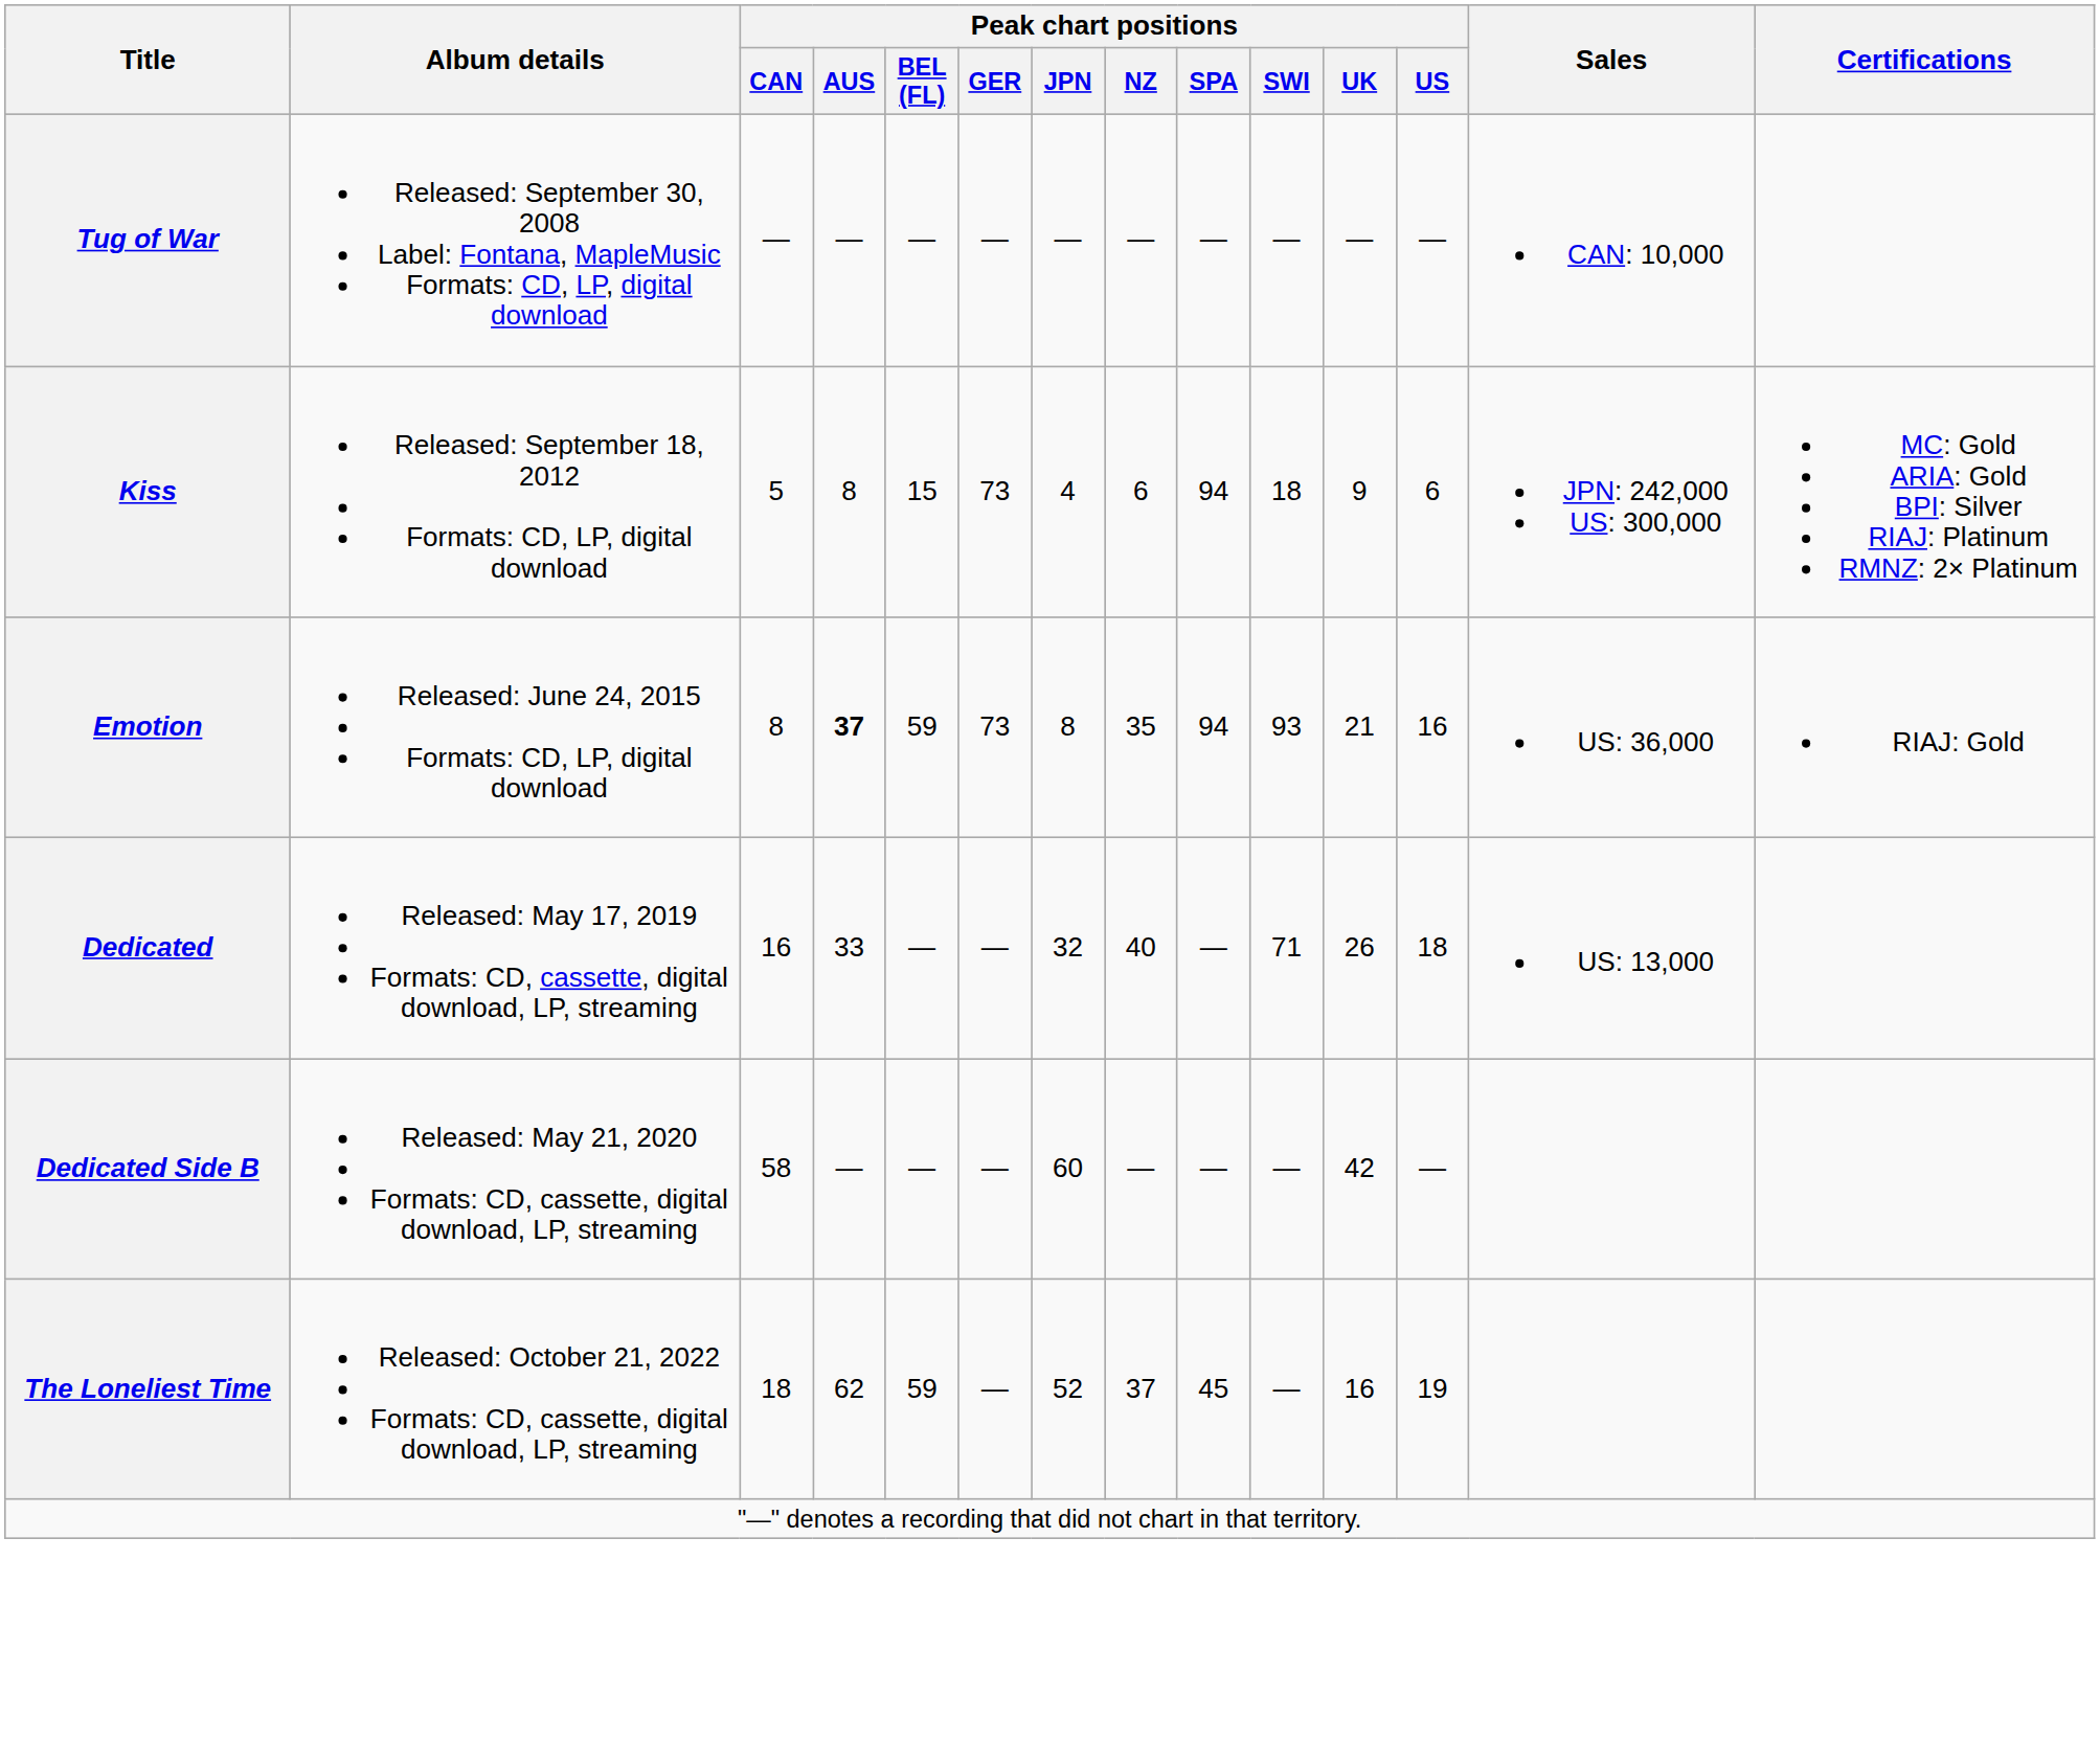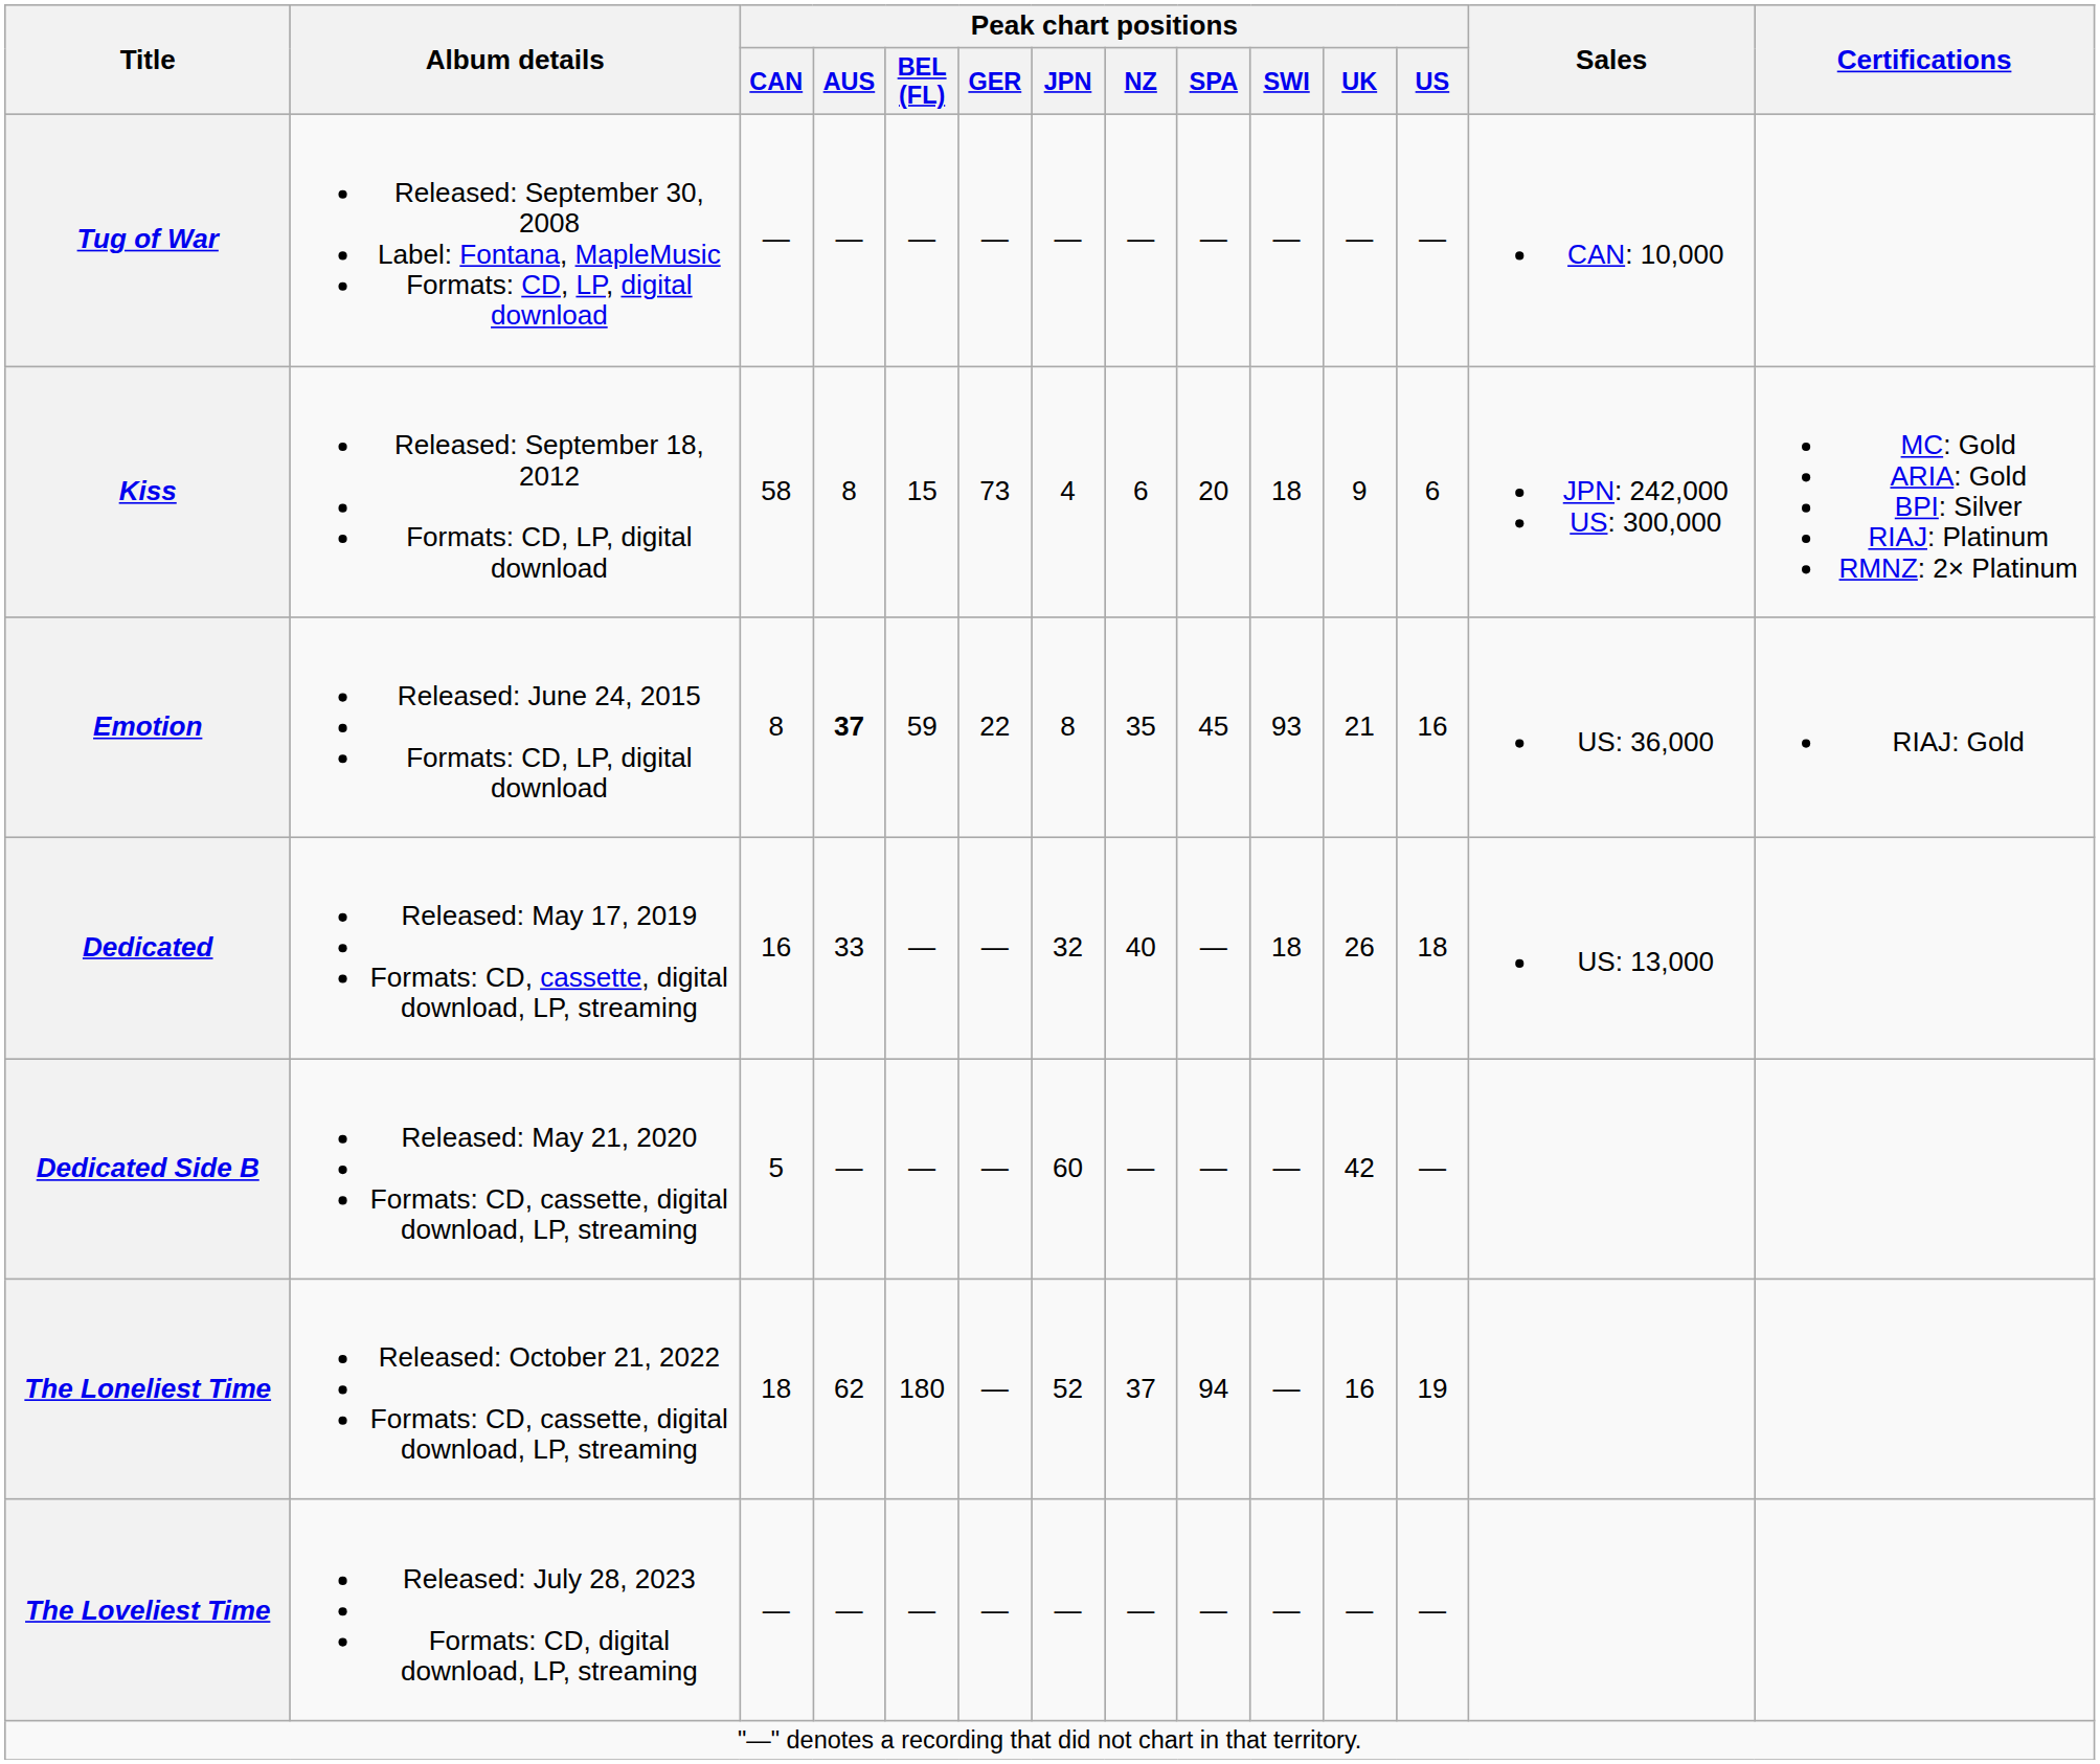 <table class="wikitable plainrowheaders" style="text-align:center;">
 <tr>
 <th scope="col" rowspan="2" style="width:10em;">Title</th>
 <th scope="col" rowspan="2" style="width:16em;">Album details</th>
 <th scope="col" colspan="10">Peak chart positions</th>
 <th scope="col" rowspan="2" style="width:10em;">Sales</th>
 <th scope="col" rowspan="2" style="width:12em;"><a href='#'>Certifications</a></th>
 </tr>
 <tr>
 <th scope="col" style="width:2.5em;font-size:90%;"><a href='#'>CAN</a><br></th>
 <th scope="col" style="width:2.5em;font-size:90%;"><a href='#'>AUS</a><br></th>
 <th scope="col" style="width:2.5em;font-size:90%;"><a href='#'>BEL<br>(FL)</a><br></th>
 <th scope="col" style="width:2.5em;font-size:90%;"><a href='#'>GER</a><br></th>
 <th scope="col" style="width:2.5em;font-size:90%;"><a href='#'>JPN</a><br></th>
 <th scope="col" style="width:2.5em;font-size:90%;"><a href='#'>NZ</a><br></th>
 <th scope="col" style="width:2.5em;font-size:90%;"><a href='#'>SPA</a><br></th>
 <th scope="col" style="width:2.5em;font-size:90%;"><a href='#'>SWI</a><br></th>
 <th scope="col" style="width:2.5em;font-size:90%;"><a href='#'>UK</a><br></th>
 <th scope="col" style="width:2.5em;font-size:90%;"><a href='#'>US</a><br></th>
 </tr>
 <tr>
 <th scope="row"><em><a href='#'>Tug of War</a></em></th>
 <td><br><ul><li>Released: September 30, 2008</li><li>Label: <a href='#'>Fontana</a>, <a href='#'>MapleMusic</a></li><li>Formats: <a href='#'>CD</a>, <a href='#'>LP</a>, <a href='#'>digital download</a></li></ul></td>
 <td>—</td>
 <td>—</td>
 <td>—</td>
 <td>—</td>
 <td>—</td>
 <td>—</td>
 <td>—</td>
 <td>—</td>
 <td>—</td>
 <td>—</td>
 <td><br><ul><li><a href='#'>CAN</a>: 10,000</li></ul></td>
 <td></td>
 </tr>
 <tr>
 <th scope="row"><em><a href='#'>Kiss</a></em></th>
 <td><br><ul><li>Released: September 18, 2012</li><li></li><li>Formats: CD, LP, digital download</li></ul></td>
-<td>5</td>
+<td>58</td>
 <td>8</td>
 <td>15</td>
 <td>73</td>
 <td>4</td>
 <td>6</td>
-<td>94</td>
+<td>20</td>
 <td>18</td>
 <td>9</td>
 <td>6</td>
 <td><br><ul><li><a href='#'>JPN</a>: 242,000</li><li><a href='#'>US</a>: 300,000</li></ul></td>
 <td><br><ul><li><a href='#'>MC</a>: Gold</li><li><a href='#'>ARIA</a>: Gold</li><li><a href='#'>BPI</a>: Silver</li><li><a href='#'>RIAJ</a>: Platinum</li><li><a href='#'>RMNZ</a>: 2× Platinum</li></ul></td>
 </tr>
 <tr>
 <th scope="row"><em><a href='#'>Emotion</a></em></th>
 <td><br><ul><li>Released: June 24, 2015</li><li></li><li>Formats: CD, LP, digital download</li></ul></td>
 <td>8</td>
 <td><strong>37</strong></td>
 <td>59</td>
-<td>73</td>
+<td>22</td>
 <td>8</td>
 <td>35</td>
-<td>94</td>
+<td>45</td>
 <td>93</td>
 <td>21</td>
 <td>16</td>
 <td><br><ul><li>US: 36,000</li></ul></td>
 <td><br><ul><li>RIAJ: Gold</li></ul></td>
 </tr>
 <tr>
 <th scope="row"><em><a href='#'>Dedicated</a></em></th>
 <td><br><ul><li>Released: May 17, 2019</li><li></li><li>Formats: CD, <a href='#'>cassette</a>, digital download, LP, streaming</li></ul></td>
 <td>16</td>
 <td>33</td>
 <td>—</td>
 <td>—</td>
 <td>32</td>
 <td>40</td>
 <td>—</td>
-<td>71</td>
+<td>18</td>
 <td>26</td>
 <td>18</td>
 <td><br><ul><li>US: 13,000</li></ul></td>
 <td></td>
 </tr>
 <tr>
 <th scope="row"><em><a href='#'>Dedicated Side B</a></em></th>
 <td><br><ul><li>Released: May 21, 2020</li><li></li><li>Formats: CD, cassette, digital download, LP, streaming</li></ul></td>
-<td>58</td>
+<td>5</td>
 <td>—</td>
 <td>—</td>
 <td>—</td>
 <td>60</td>
 <td>—</td>
 <td>—</td>
 <td>—</td>
 <td>42</td>
 <td>—</td>
 <td></td>
 <td></td>
 </tr>
 <tr>
 <th scope="row"><em><a href='#'>The Loneliest Time</a></em></th>
 <td><br><ul><li>Released: October 21, 2022</li><li></li><li>Formats: CD, cassette, digital download, LP, streaming</li></ul></td>
 <td>18</td>
 <td>62</td>
-<td>59</td>
+<td>180</td>
 <td>—</td>
 <td>52</td>
 <td>37</td>
-<td>45</td>
+<td>94</td>
 <td>—</td>
 <td>16</td>
 <td>19</td>
 <td></td>
 <td></td>
 </tr>
 <tr>
+<th scope="row"><em><a href='#'>The Loveliest Time</a></em></th>
+<td><br><ul><li>Released: July 28, 2023</li><li></li><li>Formats: CD, digital download, LP, streaming</li></ul></td>
+<td>—</td>
+<td>—</td>
+<td>—</td>
+<td>—</td>
+<td>—</td>
+<td>—</td>
+<td>—</td>
+<td>—</td>
+<td>—</td>
+<td>—</td>
+<td></td>
+<td></td>
+</tr>
+<tr>
 <td colspan="14" style="font-size:90%">"—" denotes a recording that did not chart in that territory.</td>
 </tr>
 </table>
